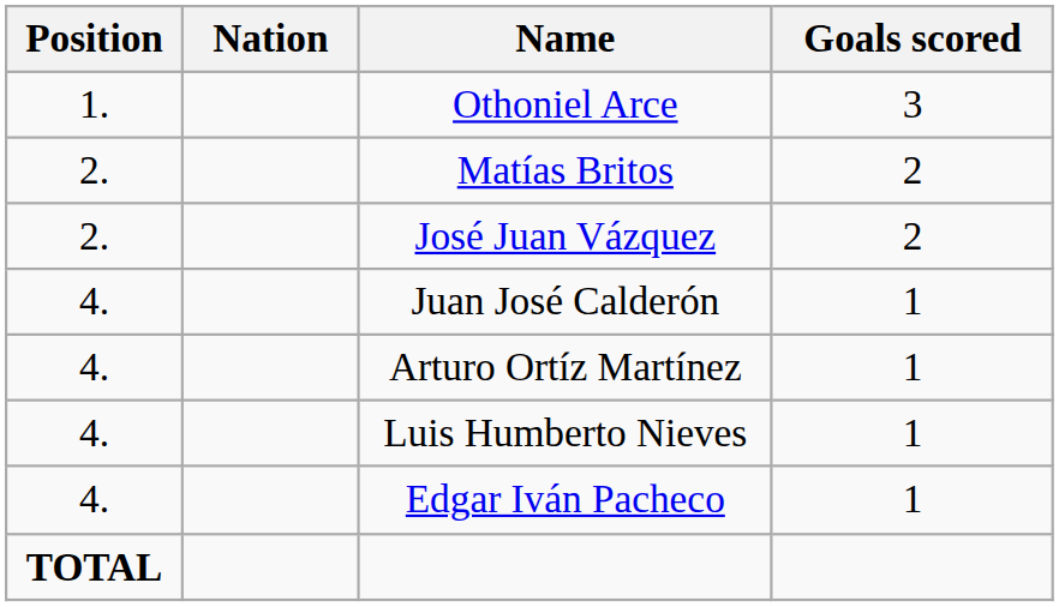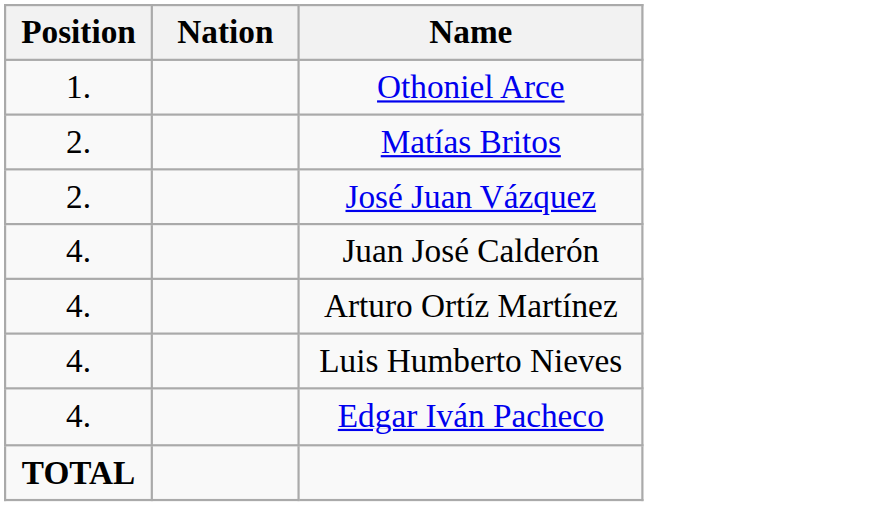 <table class="wikitable" style="font-size: 95%; text-align: center;">
 <tr>
 <th width=60>Position</th>
 <th width=60>Nation</th>
 <th width=150>Name</th>
-<th width=100>Goals scored</th>
 </tr>
 <tr>
 <td>1.</td>
 <td></td>
 <td><a href='#'>Othoniel Arce</a></td>
-<td>3</td>
 </tr>
 <tr>
 <td>2.</td>
 <td></td>
 <td><a href='#'>Matías Britos</a></td>
-<td>2</td>
 </tr>
 <tr>
 <td>2.</td>
 <td></td>
 <td><a href='#'>José Juan Vázquez</a></td>
-<td>2</td>
 </tr>
 <tr>
 <td>4.</td>
 <td></td>
 <td>Juan José Calderón</td>
-<td>1</td>
 </tr>
 <tr>
 <td>4.</td>
 <td></td>
 <td>Arturo Ortíz Martínez</td>
-<td>1</td>
 </tr>
 <tr>
 <td>4.</td>
 <td></td>
 <td>Luis Humberto Nieves</td>
-<td>1</td>
 </tr>
 <tr>
 <td>4.</td>
 <td></td>
 <td><a href='#'>Edgar Iván Pacheco</a></td>
-<td>1</td>
 </tr>
 <tr>
 <td><strong>TOTAL</strong></td>
 <td></td>
 <td></td>
-<td></td>
 </tr>
 </table>
